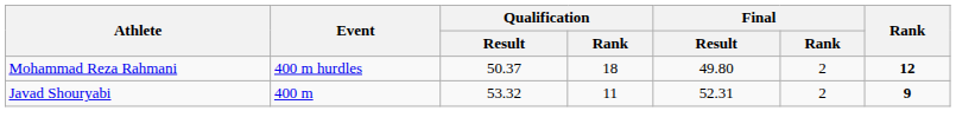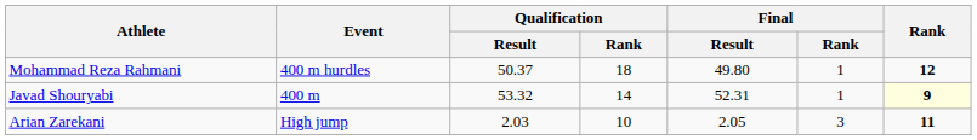 <table class="wikitable" width="70%" style="text-align:center; font-size:90%">
 <tr>
 <th rowspan="2" width="25%">Athlete</th>
 <th rowspan="2" width="16%">Event</th>
 <th colspan="2" width="20%">Qualification</th>
 <th colspan="2" width="20%">Final</th>
 <th rowspan="2" width="8%">Rank</th>
 </tr>
 <tr>
 <th width="12%">Result</th>
 <th>Rank</th>
 <th width="12%">Result</th>
 <th>Rank</th>
 </tr>
 <tr>
 <td align="left"><a href='#'>Mohammad Reza Rahmani</a></td>
 <td align="left"><a href='#'>400 m hurdles</a></td>
 <td>50.37</td>
 <td>18 <strong></strong></td>
 <td>49.80</td>
-<td>2</td>
+<td>1</td>
 <td><strong>12</strong></td>
 </tr>
 <tr>
 <td align="left"><a href='#'>Javad Shouryabi</a></td>
 <td align="left"><a href='#'>400 m</a></td>
 <td>53.32</td>
-<td>11 <strong></strong></td>
+<td>14 <strong></strong></td>
 <td>52.31</td>
-<td>2</td>
-<td><strong>9</strong></td>
+<td>1</td>
+<td style="background: lightyellow;"><strong>9</strong></td>
+</tr>
+<tr>
+<td align="left"><a href='#'>Arian Zarekani</a></td>
+<td align="left"><a href='#'>High jump</a></td>
+<td>2.03</td>
+<td>10 <strong></strong></td>
+<td>2.05</td>
+<td>3</td>
+<td><strong>11</strong></td>
 </tr>
 </table>
